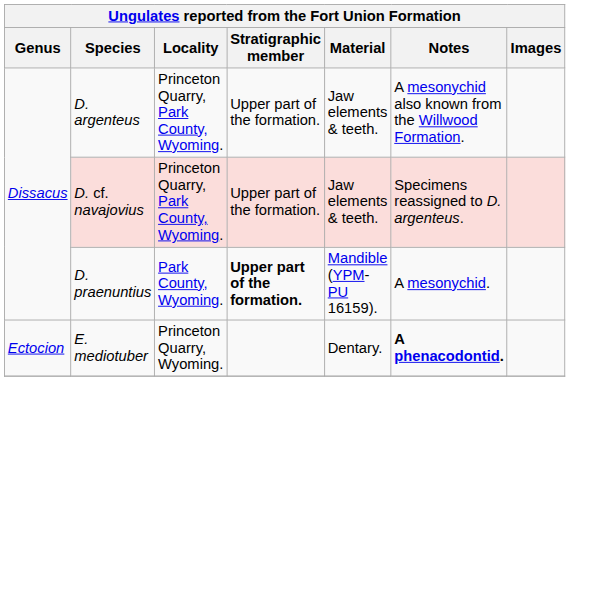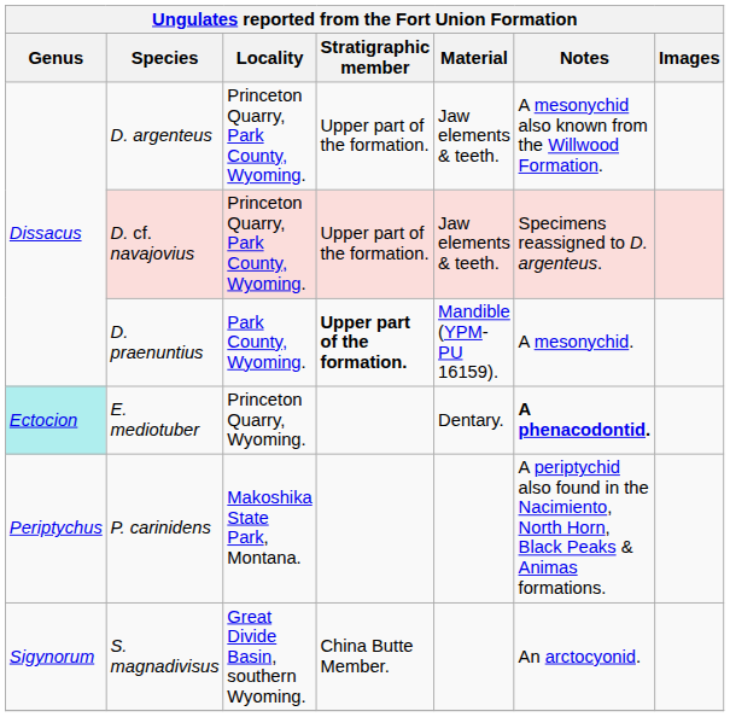 <table class="wikitable" align="center">
 <tr>
 <th colspan="7" align="center"><strong><a href='#'>Ungulates</a> reported from the Fort Union Formation</strong></th>
 </tr>
 <tr>
 <th>Genus</th>
 <th>Species</th>
 <th>Locality</th>
 <th><strong>Stratigraphic member</strong></th>
 <th><strong>Material</strong></th>
 <th>Notes</th>
 <th>Images</th>
 </tr>
 <tr>
 <td rowspan="3"><em><a href='#'>Dissacus</a></em></td>
 <td><em>D. argenteus</em></td>
 <td>Princeton Quarry, <a href='#'>Park County, Wyoming</a>.</td>
 <td>Upper part of the formation.</td>
 <td>Jaw elements & teeth.</td>
 <td>A <a href='#'>mesonychid</a> also known from the <a href='#'>Willwood Formation</a>.</td>
 <td></td>
 </tr>
 <tr>
 <td style="background:#fbdddb;"><em>D.</em> cf. <em>navajovius</em></td>
 <td style="background:#fbdddb;">Princeton Quarry, <a href='#'>Park County, Wyoming</a>.</td>
 <td style="background:#fbdddb;">Upper part of the formation.</td>
 <td style="background:#fbdddb;">Jaw elements & teeth.</td>
 <td style="background:#fbdddb;">Specimens reassigned to <em>D. argenteus</em>.</td>
 <td style="background:#fbdddb;"></td>
 </tr>
 <tr>
 <td><em>D. praenuntius</em></td>
 <td><a href='#'>Park County, Wyoming</a>.</td>
 <td><strong>Upper part of the formation.</strong></td>
 <td><a href='#'>Mandible</a> (<a href='#'>YPM</a>-<a href='#'>PU</a> 16159).</td>
 <td>A <a href='#'>mesonychid</a>.</td>
 <td></td>
 </tr>
 <tr>
-<td><em><a href='#'>Ectocion</a></em></td>
+<td style="background: paleturquoise;"><em><a href='#'>Ectocion</a></em></td>
 <td><em>E. mediotuber</em></td>
 <td>Princeton Quarry, Wyoming.</td>
 <td></td>
 <td>Dentary.</td>
 <td><strong>A <a href='#'>phenacodontid</a>.</strong></td>
 <td></td>
 </tr>
 <tr>
+<td><em><a href='#'>Periptychus</a></em></td>
+<td><em>P. carinidens</em></td>
+<td><a href='#'>Makoshika State Park</a>, Montana.</td>
+<td></td>
+<td></td>
+<td>A <a href='#'>periptychid</a> also found in the <a href='#'>Nacimiento</a>, <a href='#'>North Horn</a>, <a href='#'>Black Peaks</a> & <a href='#'>Animas</a> formations.</td>
+<td></td>
+</tr>
+<tr>
+<td><em><a href='#'>Sigynorum</a></em></td>
+<td><em>S. magnadivisus</em></td>
+<td><a href='#'>Great Divide Basin</a>, southern Wyoming.</td>
+<td>China Butte Member.</td>
+<td></td>
+<td>An <a href='#'>arctocyonid</a>.</td>
+<td></td>
+</tr>
+<tr>
 </tr>
 </table>
